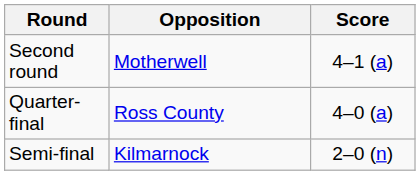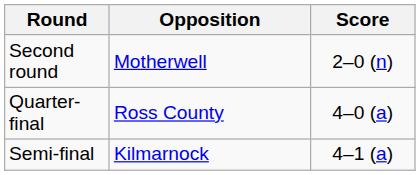 <table class="wikitable" style="text-align:left">
 <tr>
 <th width=80>Round</th>
 <th width=160>Opposition</th>
 <th width=80>Score</th>
 </tr>
 <tr>
 <td>Second round</td>
 <td><a href='#'>Motherwell</a></td>
-<td align=center>4–1 (<a href='#'>a</a>)</td>
+<td align=center>2–0 (<a href='#'>n</a>)</td>
 </tr>
 <tr>
 <td>Quarter-final</td>
 <td><a href='#'>Ross County</a></td>
 <td align=center>4–0 (<a href='#'>a</a>)</td>
 </tr>
 <tr>
 <td>Semi-final</td>
 <td><a href='#'>Kilmarnock</a></td>
-<td align=center>2–0 (<a href='#'>n</a>)</td>
+<td align=center>4–1 (<a href='#'>a</a>)</td>
 </tr>
 </table>
